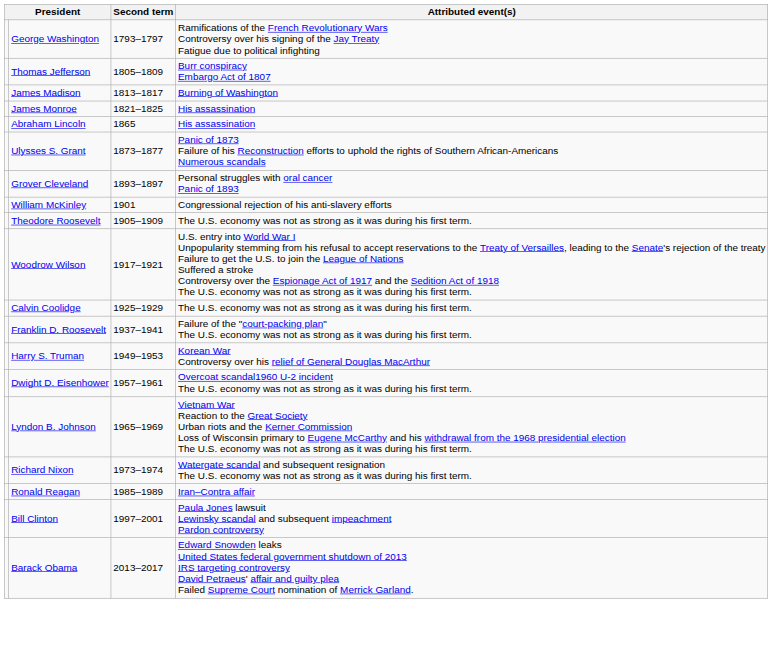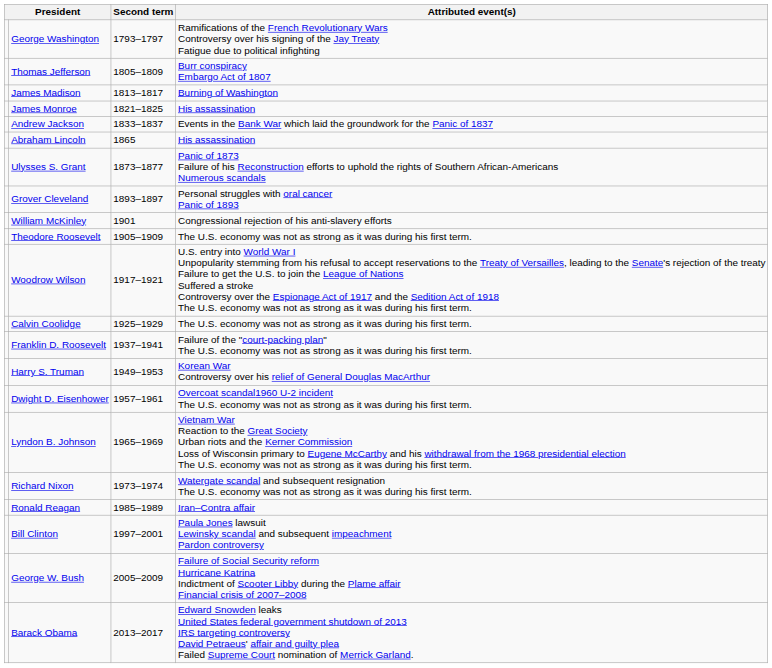 <table class="wikitable" height:215px" border="1">
 <tr>
 <th colspan=2>President</th>
 <th>Second term</th>
 <th>Attributed event(s)</th>
 </tr>
 <tr>
 <td></td>
 <td><a href='#'>George Washington</a></td>
 <td>1793–1797</td>
 <td>Ramifications of the <a href='#'>French Revolutionary Wars</a><br>Controversy over his signing of the <a href='#'>Jay Treaty</a><br>Fatigue due to political infighting</td>
 </tr>
 <tr>
 <td></td>
 <td><a href='#'>Thomas Jefferson</a></td>
 <td>1805–1809</td>
 <td><a href='#'>Burr conspiracy</a><br><a href='#'>Embargo Act of 1807</a></td>
 </tr>
 <tr>
 <td></td>
 <td><a href='#'>James Madison</a></td>
 <td>1813–1817</td>
 <td><a href='#'>Burning of Washington</a></td>
 </tr>
 <tr>
 <td></td>
 <td><a href='#'>James Monroe</a></td>
 <td>1821–1825</td>
 <td><a href='#'>His assassination</a></td>
+</tr>
+<tr>
+<td></td>
+<td><a href='#'>Andrew Jackson</a></td>
+<td>1833–1837</td>
+<td>Events in the <a href='#'>Bank War</a> which laid the groundwork for the <a href='#'>Panic of 1837</a></td>
 </tr>
 <tr>
 <td></td>
 <td><a href='#'>Abraham Lincoln</a></td>
 <td>1865</td>
 <td><a href='#'>His assassination</a></td>
 </tr>
 <tr>
 <td></td>
 <td><a href='#'>Ulysses S. Grant</a></td>
 <td>1873–1877</td>
 <td><a href='#'>Panic of 1873</a><br>Failure of his <a href='#'>Reconstruction</a> efforts to uphold the rights of Southern African-Americans<br><a href='#'>Numerous scandals</a></td>
 </tr>
 <tr>
 <td></td>
 <td><a href='#'>Grover Cleveland</a></td>
 <td>1893–1897</td>
 <td>Personal struggles with <a href='#'>oral cancer</a><br><a href='#'>Panic of 1893</a></td>
 </tr>
 <tr>
 <td></td>
 <td><a href='#'>William McKinley</a></td>
 <td>1901</td>
 <td>Congressional rejection of his anti-slavery efforts</td>
 </tr>
 <tr>
 <td></td>
 <td><a href='#'>Theodore Roosevelt</a></td>
 <td>1905–1909</td>
 <td>The U.S. economy was not as strong as it was during his first term.</td>
 </tr>
 <tr>
 <td></td>
 <td><a href='#'>Woodrow Wilson</a></td>
 <td>1917–1921</td>
 <td>U.S. entry into <a href='#'>World War I</a><br>Unpopularity stemming from his refusal to accept reservations to the <a href='#'>Treaty of Versailles</a>, leading to the <a href='#'>Senate</a>'s rejection of the treaty<br>Failure to get the U.S. to join the <a href='#'>League of Nations</a><br>Suffered a stroke<br>Controversy over the <a href='#'>Espionage Act of 1917</a> and the <a href='#'>Sedition Act of 1918</a><br>The U.S. economy was not as strong as it was during his first term.</td>
 </tr>
 <tr>
 <td></td>
 <td><a href='#'>Calvin Coolidge</a></td>
 <td>1925–1929</td>
 <td>The U.S. economy was not as strong as it was during his first term.</td>
 </tr>
 <tr>
 <td></td>
 <td><a href='#'>Franklin D. Roosevelt</a></td>
 <td>1937–1941</td>
 <td>Failure of the "<a href='#'>court-packing plan</a>"<br>The U.S. economy was not as strong as it was during his first term.</td>
 </tr>
 <tr>
 <td></td>
 <td><a href='#'>Harry S. Truman</a></td>
 <td>1949–1953</td>
 <td><a href='#'>Korean War</a><br>Controversy over his <a href='#'>relief of General Douglas MacArthur</a></td>
 </tr>
 <tr>
 <td></td>
 <td><a href='#'>Dwight D. Eisenhower</a></td>
 <td>1957–1961</td>
 <td><a href='#'>Overcoat scandal</a><a href='#'>1960 U-2 incident</a><br>The U.S. economy was not as strong as it was during his first term.</td>
 </tr>
 <tr>
 <td></td>
 <td><a href='#'>Lyndon B. Johnson</a></td>
 <td>1965–1969</td>
 <td><a href='#'>Vietnam War</a><br>Reaction to the <a href='#'>Great Society</a><br>Urban riots and the <a href='#'>Kerner Commission</a><br>Loss of Wisconsin primary to <a href='#'>Eugene McCarthy</a> and his <a href='#'>withdrawal from the 1968 presidential election</a><br>The U.S. economy was not as strong as it was during his first term.</td>
 </tr>
 <tr>
 <td></td>
 <td><a href='#'>Richard Nixon</a></td>
 <td>1973–1974</td>
 <td><a href='#'>Watergate scandal</a> and subsequent resignation<br>The U.S. economy was not as strong as it was during his first term.</td>
 </tr>
 <tr>
 <td></td>
 <td><a href='#'>Ronald Reagan</a></td>
 <td>1985–1989</td>
 <td><a href='#'>Iran–Contra affair</a></td>
 </tr>
 <tr>
 <td></td>
 <td><a href='#'>Bill Clinton</a></td>
 <td>1997–2001</td>
 <td><a href='#'>Paula Jones</a> lawsuit<br><a href='#'>Lewinsky scandal</a> and subsequent <a href='#'>impeachment</a><br><a href='#'>Pardon controversy</a></td>
 </tr>
 <tr>
 <td></td>
+<td><a href='#'>George W. Bush</a></td>
+<td>2005–2009</td>
+<td><a href='#'>Failure of Social Security reform</a><br><a href='#'>Hurricane Katrina</a><br>Indictment of <a href='#'>Scooter Libby</a> during the <a href='#'>Plame affair</a><br><a href='#'>Financial crisis of 2007–2008</a></td>
+</tr>
+<tr>
+<td></td>
 <td><a href='#'>Barack Obama</a></td>
 <td>2013–2017</td>
 <td><a href='#'>Edward Snowden</a> leaks<br><a href='#'>United States federal government shutdown of 2013</a><br><a href='#'>IRS targeting controversy</a><br><a href='#'>David Petraeus</a>' <a href='#'>affair and guilty plea</a><br>Failed <a href='#'>Supreme Court</a> nomination of <a href='#'>Merrick Garland</a>.</td>
 </tr>
 </table>
